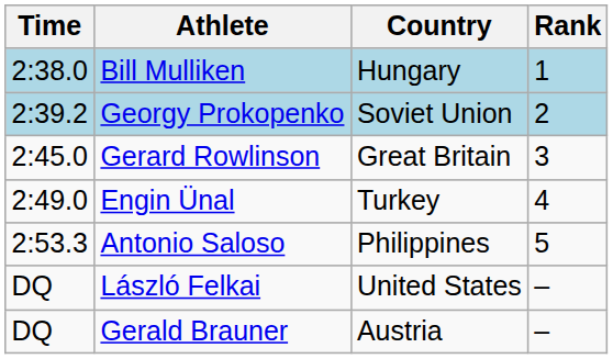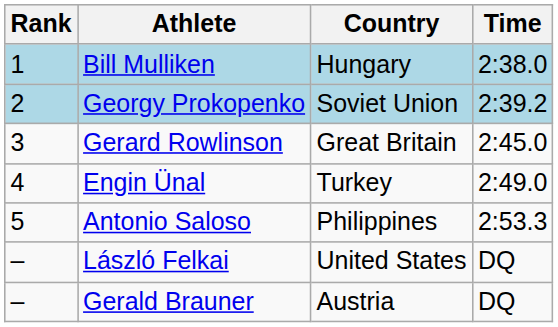 <table class="wikitable">
 <tr>
-<th>Time</th>
+<th>Rank</th>
 <th>Athlete</th>
 <th>Country</th>
-<th>Rank</th>
+<th>Time</th>
 </tr>
 <tr bgcolor=lightblue>
-<td>2:38.0</td>
+<td>1</td>
 <td><a href='#'>Bill Mulliken</a></td>
 <td>Hungary</td>
-<td>1</td>
+<td>2:38.0</td>
 </tr>
 <tr bgcolor=lightblue>
-<td>2:39.2</td>
+<td>2</td>
 <td><a href='#'>Georgy Prokopenko</a></td>
 <td>Soviet Union</td>
-<td>2</td>
+<td>2:39.2</td>
 </tr>
 <tr>
-<td>2:45.0</td>
+<td>3</td>
 <td><a href='#'>Gerard Rowlinson</a></td>
 <td>Great Britain</td>
-<td>3</td>
+<td>2:45.0</td>
 </tr>
 <tr>
-<td>2:49.0</td>
+<td>4</td>
 <td><a href='#'>Engin Ünal</a></td>
 <td>Turkey</td>
-<td>4</td>
+<td>2:49.0</td>
 </tr>
 <tr>
-<td>2:53.3</td>
+<td>5</td>
 <td><a href='#'>Antonio Saloso</a></td>
 <td>Philippines</td>
-<td>5</td>
+<td>2:53.3</td>
 </tr>
 <tr>
-<td>DQ</td>
+<td>–</td>
 <td><a href='#'>László Felkai</a></td>
 <td>United States</td>
-<td>–</td>
+<td>DQ</td>
 </tr>
 <tr>
-<td>DQ</td>
+<td>–</td>
 <td><a href='#'>Gerald Brauner</a></td>
 <td>Austria</td>
-<td>–</td>
+<td>DQ</td>
 </tr>
 </table>
